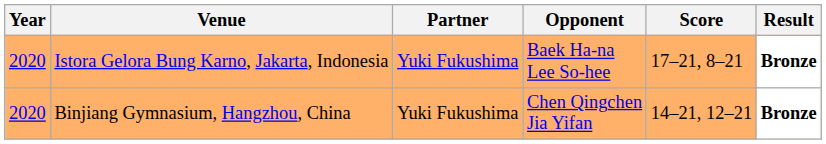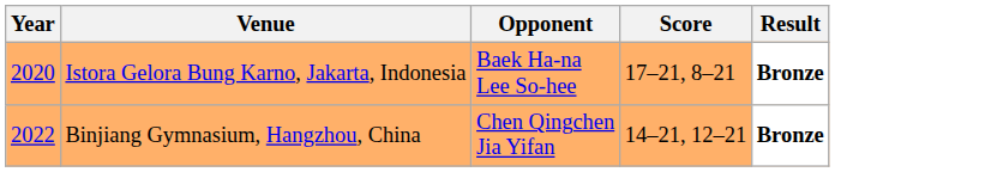 <table class="sortable wikitable" style="font-size: 90%">
 <tr>
 <th>Year</th>
 <th>Venue</th>
-<th>Partner</th>
 <th>Opponent</th>
 <th>Score</th>
 <th>Result</th>
 </tr>
 <tr style="background:#FFB069">
 <td align="center"><a href='#'>2020</a></td>
 <td align="left"><a href='#'>Istora Gelora Bung Karno</a>, <a href='#'>Jakarta</a>, Indonesia</td>
-<td align="left"> <a href='#'>Yuki Fukushima</a></td>
 <td align="left"> <a href='#'>Baek Ha-na</a><br>  <a href='#'>Lee So-hee</a></td>
 <td align="left">17–21, 8–21</td>
 <td style="text-align:left; background:white"> <strong>Bronze</strong></td>
 </tr>
 <tr style="background:#FFB069">
-<td align="center"><a href='#'>2020</a></td>
+<td align="center"><a href='#'>2022</a></td>
 <td align="left">Binjiang Gymnasium, <a href='#'>Hangzhou</a>, China</td>
-<td align="left"> Yuki Fukushima</td>
 <td align="left"> <a href='#'>Chen Qingchen</a><br> <a href='#'>Jia Yifan</a></td>
 <td align="left">14–21, 12–21</td>
 <td style="text-align:left; background:white"> <strong>Bronze</strong></td>
 </tr>
 </table>
